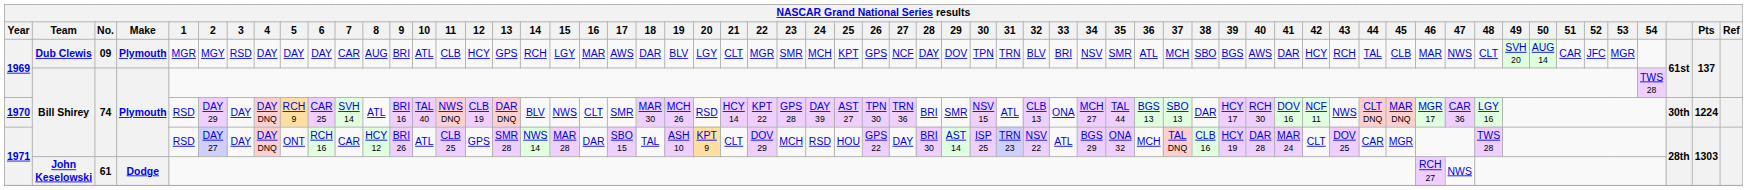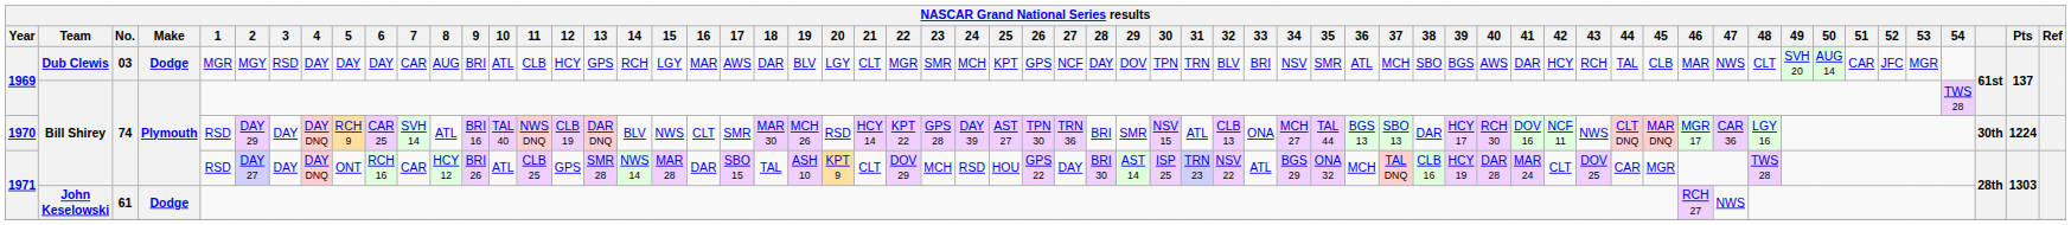 <table class="wikitable" style="text-align:center; font-size:75%">
 <tr>
 <th colspan="61"><a href='#'>NASCAR Grand National Series</a> results</th>
 </tr>
 <tr>
 <th>Year</th>
 <th>Team</th>
 <th>No.</th>
 <th>Make</th>
 <th>1</th>
 <th>2</th>
 <th>3</th>
 <th>4</th>
 <th>5</th>
 <th>6</th>
 <th>7</th>
 <th>8</th>
 <th>9</th>
 <th>10</th>
 <th>11</th>
 <th>12</th>
 <th>13</th>
 <th>14</th>
 <th>15</th>
 <th>16</th>
 <th>17</th>
 <th>18</th>
 <th>19</th>
 <th>20</th>
 <th>21</th>
 <th>22</th>
 <th>23</th>
 <th>24</th>
 <th>25</th>
 <th>26</th>
 <th>27</th>
 <th>28</th>
 <th>29</th>
 <th>30</th>
 <th>31</th>
 <th>32</th>
 <th>33</th>
 <th>34</th>
 <th>35</th>
 <th>36</th>
 <th>37</th>
 <th>38</th>
 <th>39</th>
 <th>40</th>
 <th>41</th>
 <th>42</th>
 <th>43</th>
 <th>44</th>
 <th>45</th>
 <th>46</th>
 <th>47</th>
 <th>48</th>
 <th>49</th>
 <th>50</th>
 <th>51</th>
 <th>52</th>
 <th>53</th>
 <th>54</th>
 <th></th>
 <th>Pts</th>
 <th>Ref</th>
 </tr>
 <tr>
 <th rowspan=2><a href='#'>1969</a></th>
 <th><a href='#'>Dub Clewis</a></th>
-<th>09</th>
-<th><a href='#'>Plymouth</a></th>
+<th>03</th>
+<th><a href='#'>Dodge</a></th>
 <td><a href='#'>MGR</a></td>
 <td><a href='#'>MGY</a></td>
 <td><a href='#'>RSD</a></td>
 <td><a href='#'>DAY</a></td>
 <td><a href='#'>DAY</a></td>
 <td><a href='#'>DAY</a></td>
 <td><a href='#'>CAR</a></td>
 <td><a href='#'>AUG</a></td>
 <td><a href='#'>BRI</a></td>
 <td><a href='#'>ATL</a></td>
 <td><a href='#'>CLB</a></td>
 <td><a href='#'>HCY</a></td>
 <td><a href='#'>GPS</a></td>
 <td><a href='#'>RCH</a></td>
 <td><a href='#'>LGY</a></td>
 <td><a href='#'>MAR</a></td>
 <td><a href='#'>AWS</a></td>
 <td><a href='#'>DAR</a></td>
 <td><a href='#'>BLV</a></td>
 <td><a href='#'>LGY</a></td>
 <td><a href='#'>CLT</a></td>
 <td><a href='#'>MGR</a></td>
 <td><a href='#'>SMR</a></td>
 <td><a href='#'>MCH</a></td>
 <td><a href='#'>KPT</a></td>
 <td><a href='#'>GPS</a></td>
 <td><a href='#'>NCF</a></td>
 <td><a href='#'>DAY</a></td>
 <td><a href='#'>DOV</a></td>
 <td><a href='#'>TPN</a></td>
 <td><a href='#'>TRN</a></td>
 <td><a href='#'>BLV</a></td>
 <td><a href='#'>BRI</a></td>
 <td><a href='#'>NSV</a></td>
 <td><a href='#'>SMR</a></td>
 <td><a href='#'>ATL</a></td>
 <td><a href='#'>MCH</a></td>
 <td><a href='#'>SBO</a></td>
 <td><a href='#'>BGS</a></td>
 <td><a href='#'>AWS</a></td>
 <td><a href='#'>DAR</a></td>
 <td><a href='#'>HCY</a></td>
 <td><a href='#'>RCH</a></td>
 <td><a href='#'>TAL</a></td>
 <td><a href='#'>CLB</a></td>
 <td><a href='#'>MAR</a></td>
 <td><a href='#'>NWS</a></td>
 <td><a href='#'>CLT</a></td>
 <td style="background:#DFFFDF;"><a href='#'>SVH</a><br><small>20</small></td>
 <td style="background:#DFFFDF;"><a href='#'>AUG</a><br><small>14</small></td>
 <td><a href='#'>CAR</a></td>
 <td><a href='#'>JFC</a></td>
 <td><a href='#'>MGR</a></td>
 <td colspan=1></td>
 <th rowspan=2>61st</th>
 <th rowspan=2>137</th>
 <th rowspan=2></th>
 </tr>
 <tr>
 <th rowspan=3>Bill Shirey</th>
 <th rowspan=3>74</th>
 <th rowspan=3><a href='#'>Plymouth</a></th>
 <td colspan=53></td>
 <td style="background:#EFCFFF;"><a href='#'>TWS</a><br><small>28</small></td>
 </tr>
 <tr>
 <th><a href='#'>1970</a></th>
 <td><a href='#'>RSD</a></td>
 <td style="background:#EFCFFF;"><a href='#'>DAY</a><br><small>29</small></td>
 <td><a href='#'>DAY</a></td>
 <td style="background:#FFCFCF;"><a href='#'>DAY</a><br><small>DNQ</small></td>
 <td style="background:#FFDF9F;"><a href='#'>RCH</a><br><small>9</small></td>
 <td style="background:#EFCFFF;"><a href='#'>CAR</a><br><small>25</small></td>
 <td style="background:#DFFFDF;"><a href='#'>SVH</a><br><small>14</small></td>
 <td><a href='#'>ATL</a></td>
 <td style="background:#EFCFFF;"><a href='#'>BRI</a><br><small>16</small></td>
 <td style="background:#EFCFFF;"><a href='#'>TAL</a><br><small>40</small></td>
 <td style="background:#FFCFCF;"><a href='#'>NWS</a><br><small>DNQ</small></td>
 <td style="background:#EFCFFF;"><a href='#'>CLB</a><br><small>19</small></td>
 <td style="background:#FFCFCF;"><a href='#'>DAR</a><br><small>DNQ</small></td>
 <td><a href='#'>BLV</a></td>
 <td><a href='#'>NWS</a></td>
 <td><a href='#'>CLT</a></td>
 <td><a href='#'>SMR</a></td>
 <td style="background:#EFCFFF;"><a href='#'>MAR</a><br><small>30</small></td>
 <td style="background:#EFCFFF;"><a href='#'>MCH</a><br><small>26</small></td>
 <td><a href='#'>RSD</a></td>
 <td style="background:#EFCFFF;"><a href='#'>HCY</a><br><small>14</small></td>
 <td style="background:#EFCFFF;"><a href='#'>KPT</a><br><small>22</small></td>
 <td style="background:#EFCFFF;"><a href='#'>GPS</a><br><small>28</small></td>
 <td style="background:#EFCFFF;"><a href='#'>DAY</a><br><small>39</small></td>
 <td style="background:#EFCFFF;"><a href='#'>AST</a><br><small>27</small></td>
 <td style="background:#EFCFFF;"><a href='#'>TPN</a><br><small>30</small></td>
 <td style="background:#EFCFFF;"><a href='#'>TRN</a><br><small>36</small></td>
 <td><a href='#'>BRI</a></td>
 <td><a href='#'>SMR</a></td>
 <td style="background:#EFCFFF;"><a href='#'>NSV</a><br><small>15</small></td>
 <td><a href='#'>ATL</a></td>
 <td style="background:#EFCFFF;"><a href='#'>CLB</a><br><small>13</small></td>
 <td><a href='#'>ONA</a></td>
 <td style="background:#EFCFFF;"><a href='#'>MCH</a><br><small>27</small></td>
 <td style="background:#EFCFFF;"><a href='#'>TAL</a><br><small>44</small></td>
 <td style="background:#DFFFDF;"><a href='#'>BGS</a><br><small>13</small></td>
 <td style="background:#DFFFDF;"><a href='#'>SBO</a><br><small>13</small></td>
 <td><a href='#'>DAR</a></td>
 <td style="background:#EFCFFF;"><a href='#'>HCY</a><br><small>17</small></td>
 <td style="background:#EFCFFF;"><a href='#'>RCH</a><br><small>30</small></td>
 <td style="background:#DFFFDF;"><a href='#'>DOV</a><br><small>16</small></td>
 <td style="background:#DFFFDF;"><a href='#'>NCF</a><br><small>11</small></td>
 <td><a href='#'>NWS</a></td>
 <td style="background:#FFCFCF;"><a href='#'>CLT</a><br><small>DNQ</small></td>
 <td style="background:#FFCFCF;"><a href='#'>MAR</a><br><small>DNQ</small></td>
 <td style="background:#DFFFDF;"><a href='#'>MGR</a><br><small>17</small></td>
 <td style="background:#EFCFFF;"><a href='#'>CAR</a><br><small>36</small></td>
 <td style="background:#DFFFDF;"><a href='#'>LGY</a><br><small>16</small></td>
 <td colspan=6></td>
 <th>30th</th>
 <th>1224</th>
 <th></th>
 </tr>
 <tr>
 <th rowspan=2><a href='#'>1971</a></th>
 <td><a href='#'>RSD</a></td>
 <td style="background:#CFCFFF;"><a href='#'>DAY</a><br><small>27</small></td>
 <td><a href='#'>DAY</a></td>
 <td style="background:#FFCFCF;"><a href='#'>DAY</a><br><small>DNQ</small></td>
 <td><a href='#'>ONT</a></td>
 <td style="background:#DFFFDF;"><a href='#'>RCH</a><br><small>16</small></td>
 <td><a href='#'>CAR</a></td>
 <td style="background:#DFFFDF;"><a href='#'>HCY</a><br><small>12</small></td>
 <td style="background:#EFCFFF;"><a href='#'>BRI</a><br><small>26</small></td>
 <td><a href='#'>ATL</a></td>
 <td style="background:#EFCFFF;"><a href='#'>CLB</a><br><small>25</small></td>
 <td><a href='#'>GPS</a></td>
 <td style="background:#EFCFFF;"><a href='#'>SMR</a><br><small>28</small></td>
 <td style="background:#DFFFDF;"><a href='#'>NWS</a><br><small>14</small></td>
 <td style="background:#EFCFFF;"><a href='#'>MAR</a><br><small>28</small></td>
 <td><a href='#'>DAR</a></td>
 <td style="background:#EFCFFF;"><a href='#'>SBO</a><br><small>15</small></td>
 <td><a href='#'>TAL</a></td>
 <td style="background:#EFCFFF;"><a href='#'>ASH</a><br><small>10</small></td>
 <td style="background:#FFDF9F;"><a href='#'>KPT</a><br><small>9</small></td>
 <td><a href='#'>CLT</a></td>
 <td style="background:#EFCFFF;"><a href='#'>DOV</a><br><small>29</small></td>
 <td><a href='#'>MCH</a></td>
 <td><a href='#'>RSD</a></td>
 <td><a href='#'>HOU</a></td>
 <td style="background:#EFCFFF;"><a href='#'>GPS</a><br><small>22</small></td>
 <td><a href='#'>DAY</a></td>
 <td style="background:#EFCFFF;"><a href='#'>BRI</a><br><small>30</small></td>
 <td style="background:#DFFFDF;"><a href='#'>AST</a><br><small>14</small></td>
 <td style="background:#EFCFFF;"><a href='#'>ISP</a><br><small>25</small></td>
 <td style="background:#CFCFFF;"><a href='#'>TRN</a><br><small>23</small></td>
 <td style="background:#EFCFFF;"><a href='#'>NSV</a><br><small>22</small></td>
 <td><a href='#'>ATL</a></td>
 <td style="background:#EFCFFF;"><a href='#'>BGS</a><br><small>29</small></td>
 <td style="background:#EFCFFF;"><a href='#'>ONA</a><br><small>32</small></td>
 <td><a href='#'>MCH</a></td>
 <td style="background:#FFCFCF;"><a href='#'>TAL</a><br><small>DNQ</small></td>
 <td style="background:#DFFFDF;"><a href='#'>CLB</a><br><small>16</small></td>
 <td style="background:#EFCFFF;"><a href='#'>HCY</a><br><small>19</small></td>
 <td style="background:#EFCFFF;"><a href='#'>DAR</a><br><small>28</small></td>
 <td style="background:#EFCFFF;"><a href='#'>MAR</a><br><small>24</small></td>
 <td><a href='#'>CLT</a></td>
 <td style="background:#EFCFFF;"><a href='#'>DOV</a><br><small>25</small></td>
 <td><a href='#'>CAR</a></td>
 <td><a href='#'>MGR</a></td>
 <td colspan=2></td>
 <td style="background:#EFCFFF;"><a href='#'>TWS</a><br><small>28</small></td>
 <td colspan=6></td>
 <th rowspan=2>28th</th>
 <th rowspan=2>1303</th>
 <th rowspan=2></th>
 </tr>
 <tr>
 <th><a href='#'>John Keselowski</a></th>
 <th>61</th>
 <th><a href='#'>Dodge</a></th>
 <td colspan=45></td>
 <td style="background:#EFCFFF;"><a href='#'>RCH</a><br><small>27</small></td>
 <td><a href='#'>NWS</a></td>
 <td colspan=7></td>
 </tr>
 <tr>
 </tr>
 </table>
